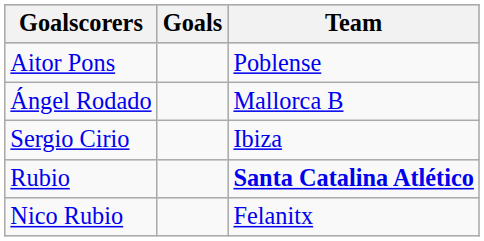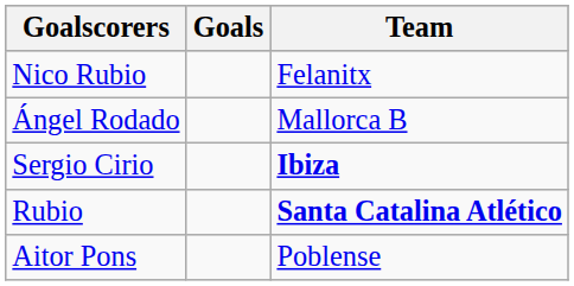 <table class="wikitable sortable" class="wikitable">
 <tr style="background:#ccc; text-align:center;">
 <th>Goalscorers</th>
 <th>Goals</th>
 <th>Team</th>
 </tr>
 <tr>
-<td> <a href='#'>Aitor Pons</a></td>
+<td> <a href='#'>Nico Rubio</a></td>
 <td></td>
-<td><a href='#'>Poblense</a></td>
+<td><a href='#'>Felanitx</a></td>
 </tr>
 <tr>
 <td> <a href='#'>Ángel Rodado</a></td>
 <td></td>
 <td><a href='#'>Mallorca B</a></td>
 </tr>
 <tr>
 <td> <a href='#'>Sergio Cirio</a></td>
 <td></td>
-<td><a href='#'>Ibiza</a></td>
+<td><strong><a href='#'>Ibiza</a></strong></td>
 </tr>
 <tr>
 <td> <a href='#'>Rubio</a></td>
 <td></td>
 <td><strong><a href='#'>Santa Catalina Atlético</a></strong></td>
 </tr>
 <tr>
-<td> <a href='#'>Nico Rubio</a></td>
+<td> <a href='#'>Aitor Pons</a></td>
 <td></td>
-<td><a href='#'>Felanitx</a></td>
+<td><a href='#'>Poblense</a></td>
 </tr>
 </table>
